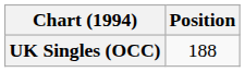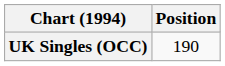 <table class="wikitable plainrowheaders" style="text-align:center">
 <tr>
 <th>Chart (1994)</th>
 <th>Position</th>
 </tr>
 <tr>
 <th scope="row">UK Singles (OCC)</th>
-<td>188</td>
+<td>190</td>
 </tr>
 </table>
